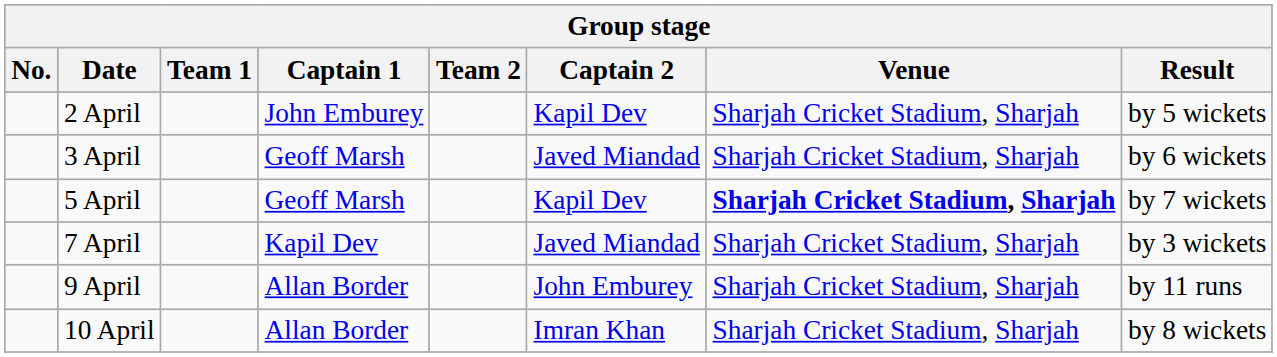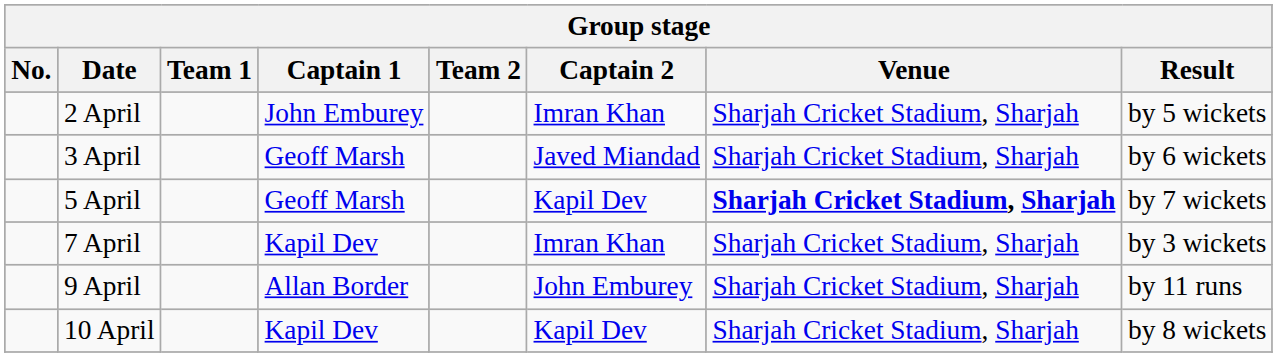 <table class="wikitable">
 <tr>
 <th colspan="9">Group stage</th>
 </tr>
 <tr>
 <th>No.</th>
 <th>Date</th>
 <th>Team 1</th>
 <th>Captain 1</th>
 <th>Team 2</th>
 <th>Captain 2</th>
 <th>Venue</th>
 <th>Result</th>
 </tr>
 <tr>
 <td></td>
 <td>2 April</td>
 <td></td>
 <td><a href='#'>John Emburey</a></td>
 <td></td>
-<td><a href='#'>Kapil Dev</a></td>
+<td><a href='#'>Imran Khan</a></td>
 <td><a href='#'>Sharjah Cricket Stadium</a>, <a href='#'>Sharjah</a></td>
 <td> by 5 wickets</td>
 </tr>
 <tr>
 <td></td>
 <td>3 April</td>
 <td></td>
 <td><a href='#'>Geoff Marsh</a></td>
 <td></td>
 <td><a href='#'>Javed Miandad</a></td>
 <td><a href='#'>Sharjah Cricket Stadium</a>, <a href='#'>Sharjah</a></td>
 <td> by 6 wickets</td>
 </tr>
 <tr>
 <td></td>
 <td>5 April</td>
 <td></td>
 <td><a href='#'>Geoff Marsh</a></td>
 <td></td>
 <td><a href='#'>Kapil Dev</a></td>
 <td><strong><a href='#'>Sharjah Cricket Stadium</a>, <a href='#'>Sharjah</a></strong></td>
 <td> by 7 wickets</td>
 </tr>
 <tr>
 <td></td>
 <td>7 April</td>
 <td></td>
 <td><a href='#'>Kapil Dev</a></td>
 <td></td>
-<td><a href='#'>Javed Miandad</a></td>
+<td><a href='#'>Imran Khan</a></td>
 <td><a href='#'>Sharjah Cricket Stadium</a>, <a href='#'>Sharjah</a></td>
 <td> by 3 wickets</td>
 </tr>
 <tr>
 <td></td>
 <td>9 April</td>
 <td></td>
 <td><a href='#'>Allan Border</a></td>
 <td></td>
 <td><a href='#'>John Emburey</a></td>
 <td><a href='#'>Sharjah Cricket Stadium</a>, <a href='#'>Sharjah</a></td>
 <td> by 11 runs</td>
 </tr>
 <tr>
 <td></td>
 <td>10 April</td>
 <td></td>
-<td><a href='#'>Allan Border</a></td>
+<td><a href='#'>Kapil Dev</a></td>
 <td></td>
-<td><a href='#'>Imran Khan</a></td>
+<td><a href='#'>Kapil Dev</a></td>
 <td><a href='#'>Sharjah Cricket Stadium</a>, <a href='#'>Sharjah</a></td>
 <td> by 8 wickets</td>
 </tr>
 </table>
